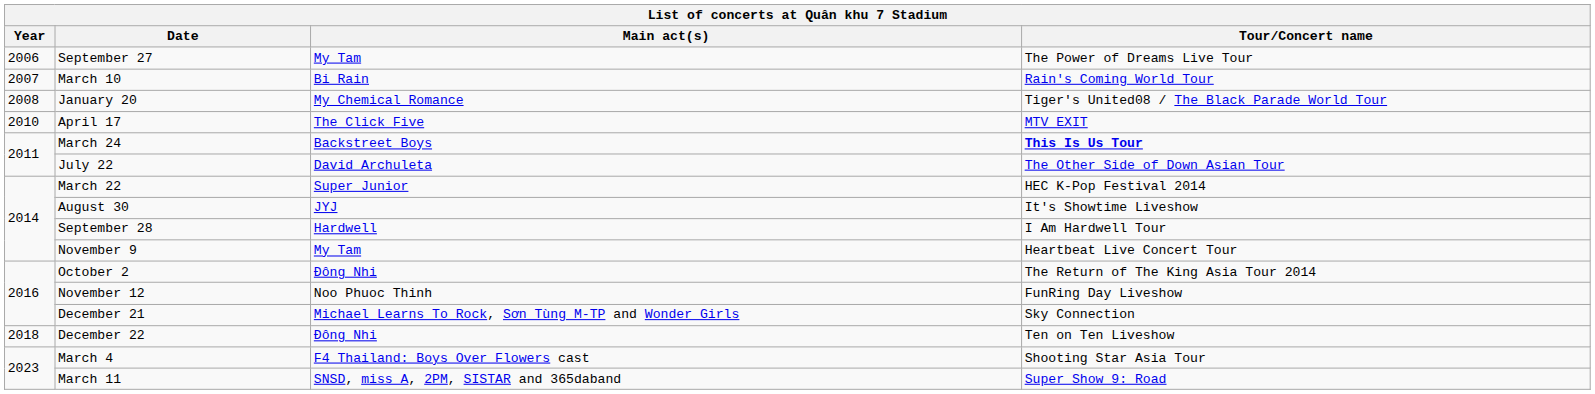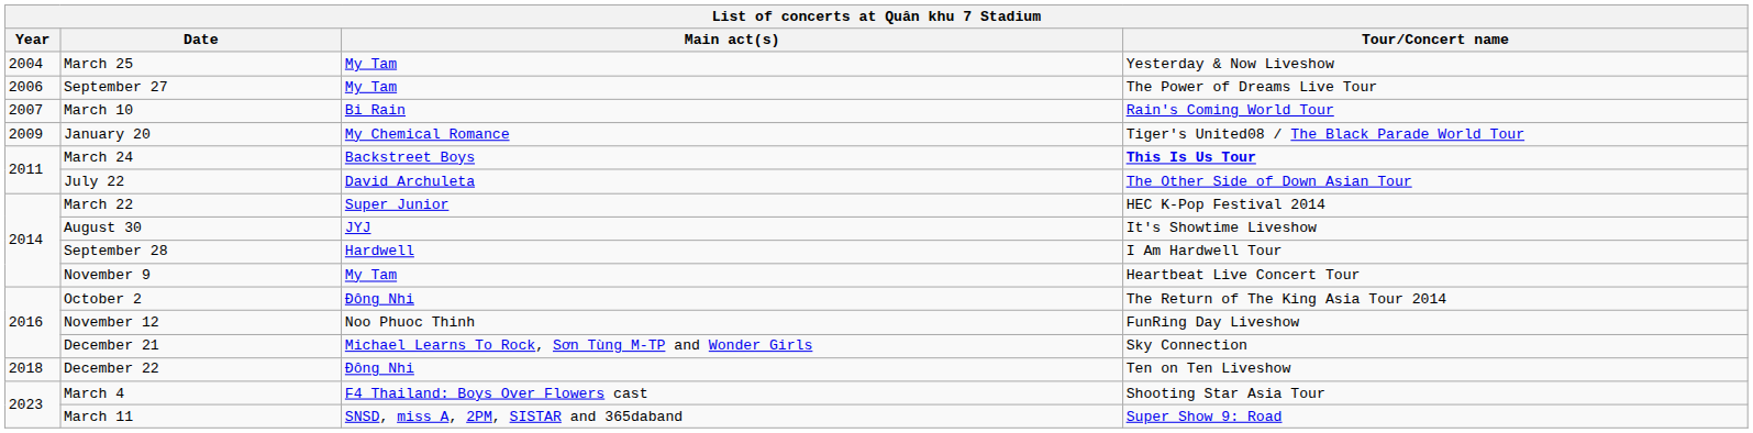 <table class="wikitable collapsible collapsed">
 <tr>
 <th colspan=4>List of concerts at Quân khu 7 Stadium</th>
 </tr>
 <tr>
 <th style="width:1%;">Year</th>
 <th style="width:9%;">Date</th>
 <th style="width:25%;">Main act(s)</th>
 <th style="width:20%;">Tour/Concert name</th>
+</tr>
+<tr>
+<td>2004</td>
+<td>March 25</td>
+<td><a href='#'>My Tam</a></td>
+<td>Yesterday & Now Liveshow</td>
 </tr>
 <tr>
 <td>2006</td>
 <td>September 27</td>
 <td><a href='#'>My Tam</a></td>
 <td>The Power of Dreams Live Tour</td>
 </tr>
 <tr>
 <td>2007</td>
 <td>March 10</td>
 <td><a href='#'>Bi Rain</a></td>
 <td><a href='#'>Rain's Coming World Tour</a></td>
 </tr>
 <tr>
-<td>2008</td>
+<td>2009</td>
 <td>January 20</td>
 <td><a href='#'>My Chemical Romance</a></td>
 <td>Tiger's United08 / <a href='#'>The Black Parade World Tour</a></td>
-</tr>
-<tr>
-<td>2010</td>
-<td>April 17</td>
-<td><a href='#'>The Click Five</a></td>
-<td><a href='#'>MTV EXIT</a></td>
 </tr>
 <tr>
 <td rowspan="2">2011</td>
 <td>March 24</td>
 <td><a href='#'>Backstreet Boys</a></td>
 <td><strong><a href='#'>This Is Us Tour</a></strong></td>
 </tr>
 <tr>
 <td>July 22</td>
 <td><a href='#'>David Archuleta</a></td>
 <td><a href='#'>The Other Side of Down Asian Tour</a></td>
 </tr>
 <tr>
 <td rowspan="4">2014</td>
 <td>March 22</td>
 <td><a href='#'>Super Junior</a></td>
 <td>HEC K-Pop Festival 2014</td>
 </tr>
 <tr>
 <td>August 30</td>
 <td><a href='#'>JYJ</a></td>
 <td>It's Showtime Liveshow</td>
 </tr>
 <tr>
 <td>September 28</td>
 <td><a href='#'>Hardwell</a></td>
 <td>I Am Hardwell Tour</td>
 </tr>
 <tr>
 <td>November 9</td>
 <td><a href='#'>My Tam</a></td>
 <td>Heartbeat Live Concert Tour</td>
 </tr>
 <tr>
 <td rowspan="3">2016</td>
 <td>October 2</td>
 <td><a href='#'>Đông Nhi</a></td>
 <td>The Return of The King Asia Tour 2014</td>
 </tr>
 <tr>
 <td>November 12</td>
 <td>Noo Phuoc Thinh</td>
 <td>FunRing Day Liveshow</td>
 </tr>
 <tr>
 <td>December 21</td>
 <td><a href='#'>Michael Learns To Rock</a>, <a href='#'>Sơn Tùng M-TP</a> and <a href='#'>Wonder Girls</a></td>
 <td>Sky Connection</td>
 </tr>
 <tr>
 <td>2018</td>
 <td>December 22</td>
 <td><a href='#'>Đông Nhi</a></td>
 <td>Ten on Ten Liveshow</td>
 </tr>
 <tr>
 <td rowspan="2">2023</td>
 <td>March 4</td>
 <td><a href='#'>F4 Thailand: Boys Over Flowers</a> cast</td>
 <td>Shooting Star Asia Tour</td>
 </tr>
 <tr>
 <td>March 11</td>
 <td><a href='#'>SNSD</a>, <a href='#'>miss A</a>, <a href='#'>2PM</a>, <a href='#'>SISTAR</a> and 365daband</td>
 <td><a href='#'>Super Show 9: Road</a></td>
 </tr>
 </table>
